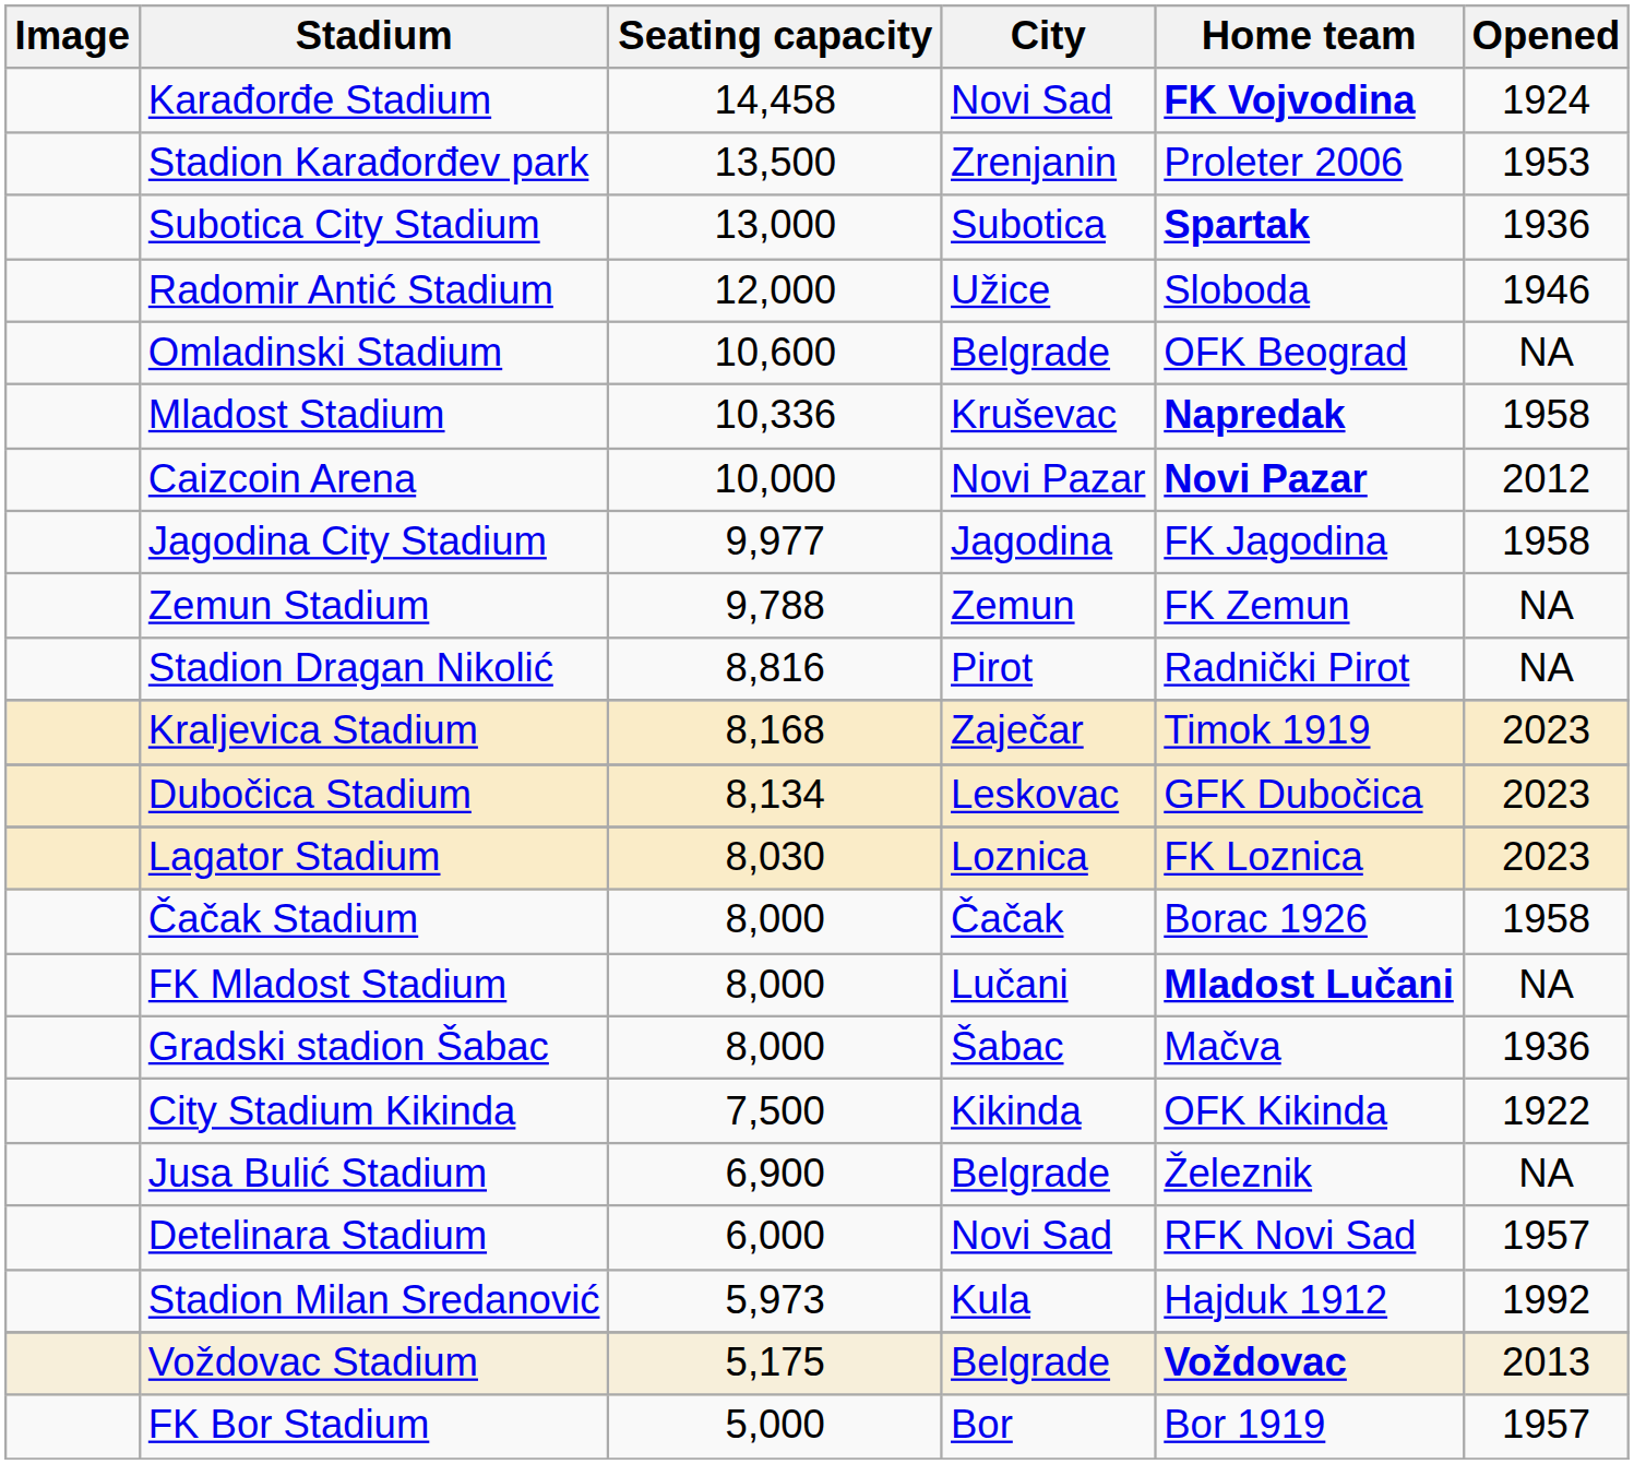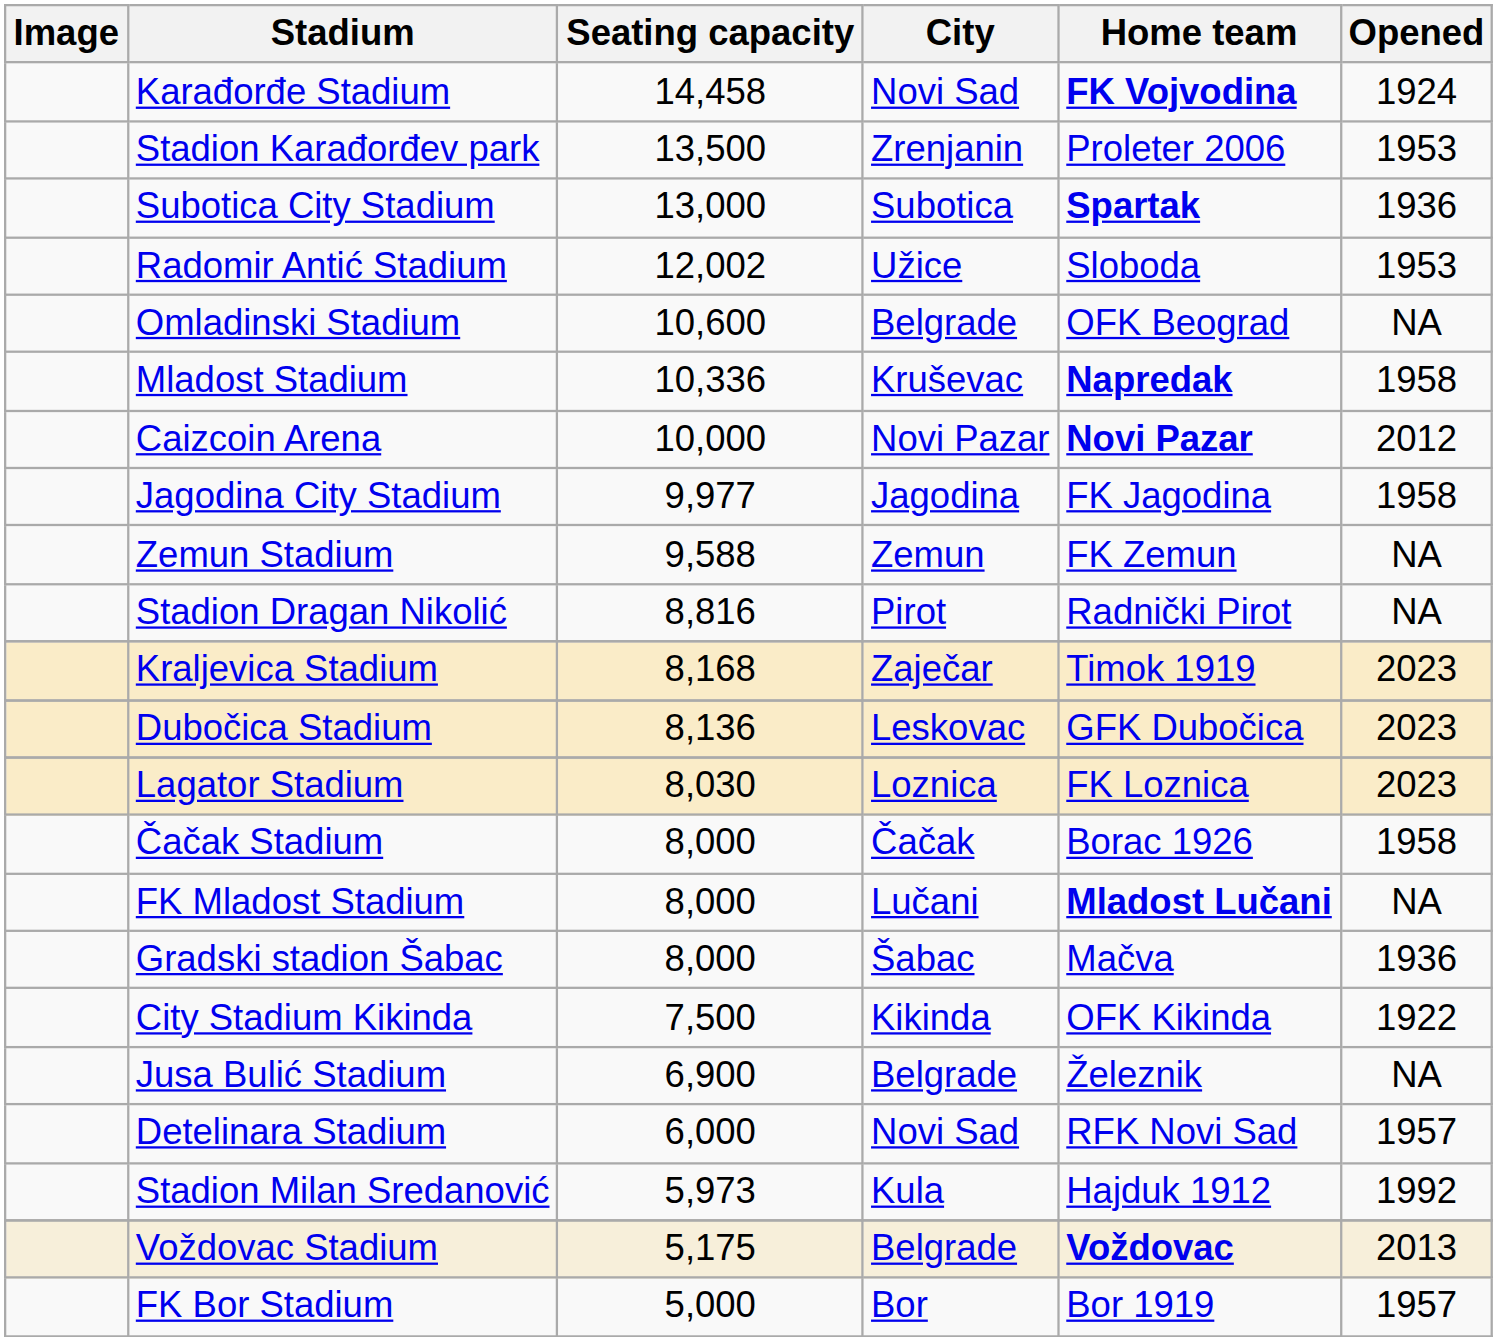 <table class="wikitable sortable">
 <tr>
 <th>Image</th>
 <th>Stadium</th>
 <th>Seating capacity</th>
 <th>City</th>
 <th>Home team</th>
 <th>Opened</th>
 </tr>
 <tr>
 <td></td>
 <td><a href='#'>Karađorđe Stadium</a></td>
 <td style="text-align:center;">14,458</td>
 <td><a href='#'>Novi Sad</a></td>
 <td><strong><a href='#'>FK Vojvodina</a></strong></td>
 <td style="text-align:center;">1924</td>
 </tr>
 <tr>
 <td></td>
 <td><a href='#'>Stadion Karađorđev park</a></td>
 <td style="text-align:center;">13,500</td>
 <td><a href='#'>Zrenjanin</a></td>
 <td><a href='#'>Proleter 2006</a></td>
 <td style="text-align:center;">1953</td>
 </tr>
 <tr>
 <td></td>
 <td><a href='#'>Subotica City Stadium</a></td>
 <td style="text-align:center;">13,000</td>
 <td><a href='#'>Subotica</a></td>
 <td><strong><a href='#'>Spartak</a></strong></td>
 <td style="text-align:center;">1936</td>
 </tr>
 <tr>
 <td></td>
 <td><a href='#'>Radomir Antić Stadium</a></td>
-<td style="text-align:center;">12,000</td>
+<td style="text-align:center;">12,002</td>
 <td><a href='#'>Užice</a></td>
 <td><a href='#'>Sloboda</a></td>
-<td style="text-align:center;">1946</td>
+<td style="text-align:center;">1953</td>
 </tr>
 <tr>
 <td></td>
 <td><a href='#'>Omladinski Stadium</a></td>
 <td style="text-align:center;">10,600</td>
 <td><a href='#'>Belgrade</a></td>
 <td><a href='#'>OFK Beograd</a></td>
 <td style="text-align:center;">NA</td>
 </tr>
 <tr>
 <td></td>
 <td><a href='#'>Mladost Stadium</a></td>
 <td style="text-align:center;">10,336</td>
 <td><a href='#'>Kruševac</a></td>
 <td><strong><a href='#'>Napredak</a></strong></td>
 <td style="text-align:center;">1958</td>
 </tr>
 <tr>
 <td></td>
 <td><a href='#'>Caizcoin Arena</a></td>
 <td style="text-align:center;">10,000</td>
 <td><a href='#'>Novi Pazar</a></td>
 <td><strong><a href='#'>Novi Pazar</a></strong></td>
 <td style="text-align:center;">2012</td>
 </tr>
 <tr>
 <td></td>
 <td><a href='#'>Jagodina City Stadium</a></td>
 <td style="text-align:center;">9,977</td>
 <td><a href='#'>Jagodina</a></td>
 <td><a href='#'>FK Jagodina</a></td>
 <td style="text-align:center;">1958</td>
 </tr>
 <tr>
 <td></td>
 <td><a href='#'>Zemun Stadium</a></td>
-<td style="text-align:center;">9,788</td>
+<td style="text-align:center;">9,588</td>
 <td><a href='#'>Zemun</a></td>
 <td><a href='#'>FK Zemun</a></td>
 <td style="text-align:center;">NA</td>
 </tr>
 <tr>
 <td></td>
 <td><a href='#'>Stadion Dragan Nikolić</a></td>
 <td style="text-align:center;">8,816</td>
 <td><a href='#'>Pirot</a></td>
 <td><a href='#'>Radnički Pirot</a></td>
 <td style="text-align:center;">NA</td>
 </tr>
 <tr>
 </tr>
 <tr style="background:#faecc8;">
 <td></td>
 <td><a href='#'>Kraljevica Stadium</a></td>
 <td style="text-align:center;">8,168</td>
 <td><a href='#'>Zaječar</a></td>
 <td><a href='#'>Timok 1919</a></td>
 <td style="text-align:center;">2023</td>
 </tr>
 <tr>
 </tr>
 <tr style="background:#faecc8;">
 <td></td>
 <td><a href='#'>Dubočica Stadium</a></td>
-<td style="text-align:center;">8,134</td>
+<td style="text-align:center;">8,136</td>
 <td><a href='#'>Leskovac</a></td>
 <td><a href='#'>GFK Dubočica</a></td>
 <td style="text-align:center;">2023</td>
 </tr>
 <tr>
 </tr>
 <tr style="background:#faecc8;">
 <td></td>
 <td><a href='#'>Lagator Stadium</a></td>
 <td style="text-align:center;">8,030</td>
 <td><a href='#'>Loznica</a></td>
 <td><a href='#'>FK Loznica</a></td>
 <td style="text-align:center;">2023</td>
 </tr>
 <tr>
 <td></td>
 <td><a href='#'>Čačak Stadium</a></td>
 <td style="text-align:center;">8,000</td>
 <td><a href='#'>Čačak</a></td>
 <td><a href='#'>Borac 1926</a></td>
 <td style="text-align:center;">1958</td>
 </tr>
 <tr>
 <td></td>
 <td><a href='#'>FK Mladost Stadium</a></td>
 <td style="text-align:center;">8,000</td>
 <td><a href='#'>Lučani</a></td>
 <td><strong><a href='#'>Mladost Lučani</a></strong></td>
 <td style="text-align:center;">NA</td>
 </tr>
 <tr>
 <td></td>
 <td><a href='#'>Gradski stadion Šabac</a></td>
 <td style="text-align:center;">8,000</td>
 <td><a href='#'>Šabac</a></td>
 <td><a href='#'>Mačva</a></td>
 <td style="text-align:center;">1936</td>
 </tr>
 <tr>
 <td></td>
 <td><a href='#'>City Stadium Kikinda</a></td>
 <td style="text-align:center;">7,500</td>
 <td><a href='#'>Kikinda</a></td>
 <td><a href='#'>OFK Kikinda</a></td>
 <td style="text-align:center;">1922</td>
 </tr>
 <tr>
 <td></td>
 <td><a href='#'>Jusa Bulić Stadium</a></td>
 <td style="text-align:center;">6,900</td>
 <td><a href='#'>Belgrade</a></td>
 <td><a href='#'>Železnik</a></td>
 <td style="text-align:center;">NA</td>
 </tr>
 <tr>
 <td></td>
 <td><a href='#'>Detelinara Stadium</a></td>
 <td style="text-align:center;">6,000</td>
 <td><a href='#'>Novi Sad</a></td>
 <td><a href='#'>RFK Novi Sad</a></td>
 <td style="text-align:center;">1957</td>
 </tr>
 <tr>
 <td></td>
 <td><a href='#'>Stadion Milan Sredanović</a></td>
 <td style="text-align:center;">5,973</td>
 <td><a href='#'>Kula</a></td>
 <td><a href='#'>Hajduk 1912</a></td>
 <td style="text-align:center;">1992</td>
 </tr>
 <tr>
 </tr>
 <tr style="background:#f7efda;">
 <td></td>
 <td><a href='#'>Voždovac Stadium</a></td>
 <td style="text-align:center;">5,175</td>
 <td><a href='#'>Belgrade</a></td>
 <td><strong><a href='#'>Voždovac</a></strong></td>
 <td style="text-align:center;">2013</td>
 </tr>
 <tr>
 <td></td>
 <td><a href='#'>FK Bor Stadium</a></td>
 <td style="text-align:center;">5,000</td>
 <td><a href='#'>Bor</a></td>
 <td><a href='#'>Bor 1919</a></td>
 <td style="text-align:center;">1957</td>
 </tr>
 <tr>
 </tr>
 </table>
